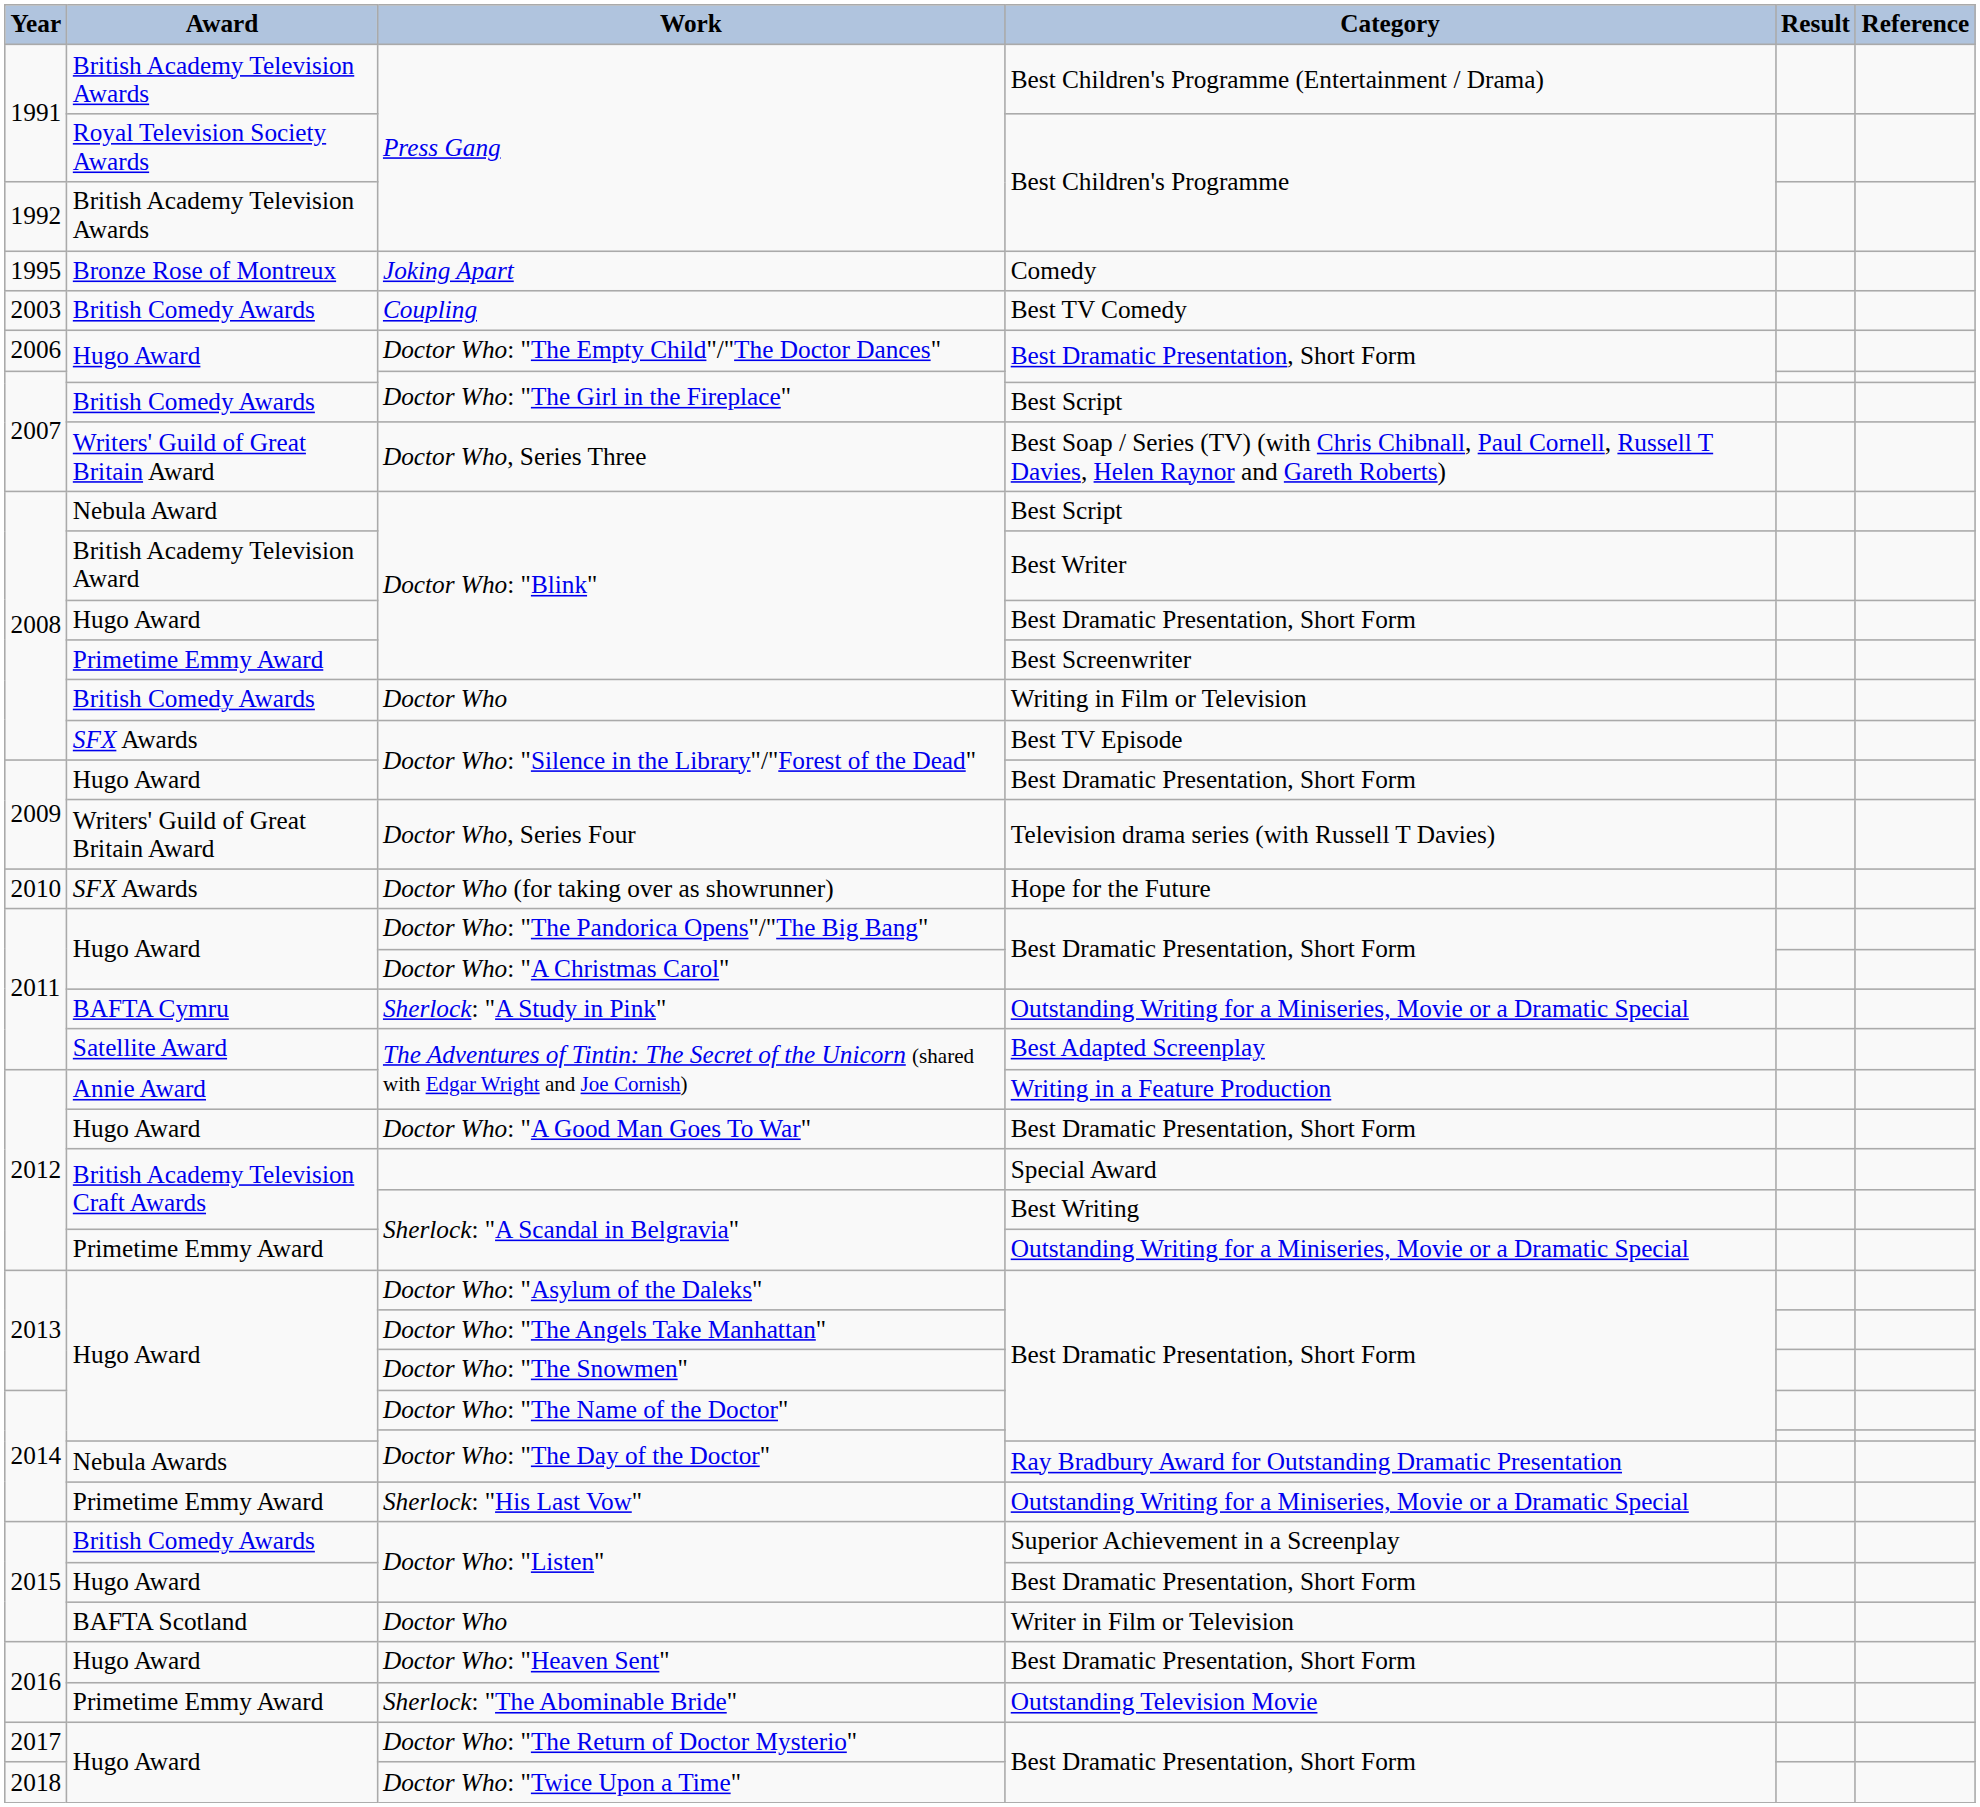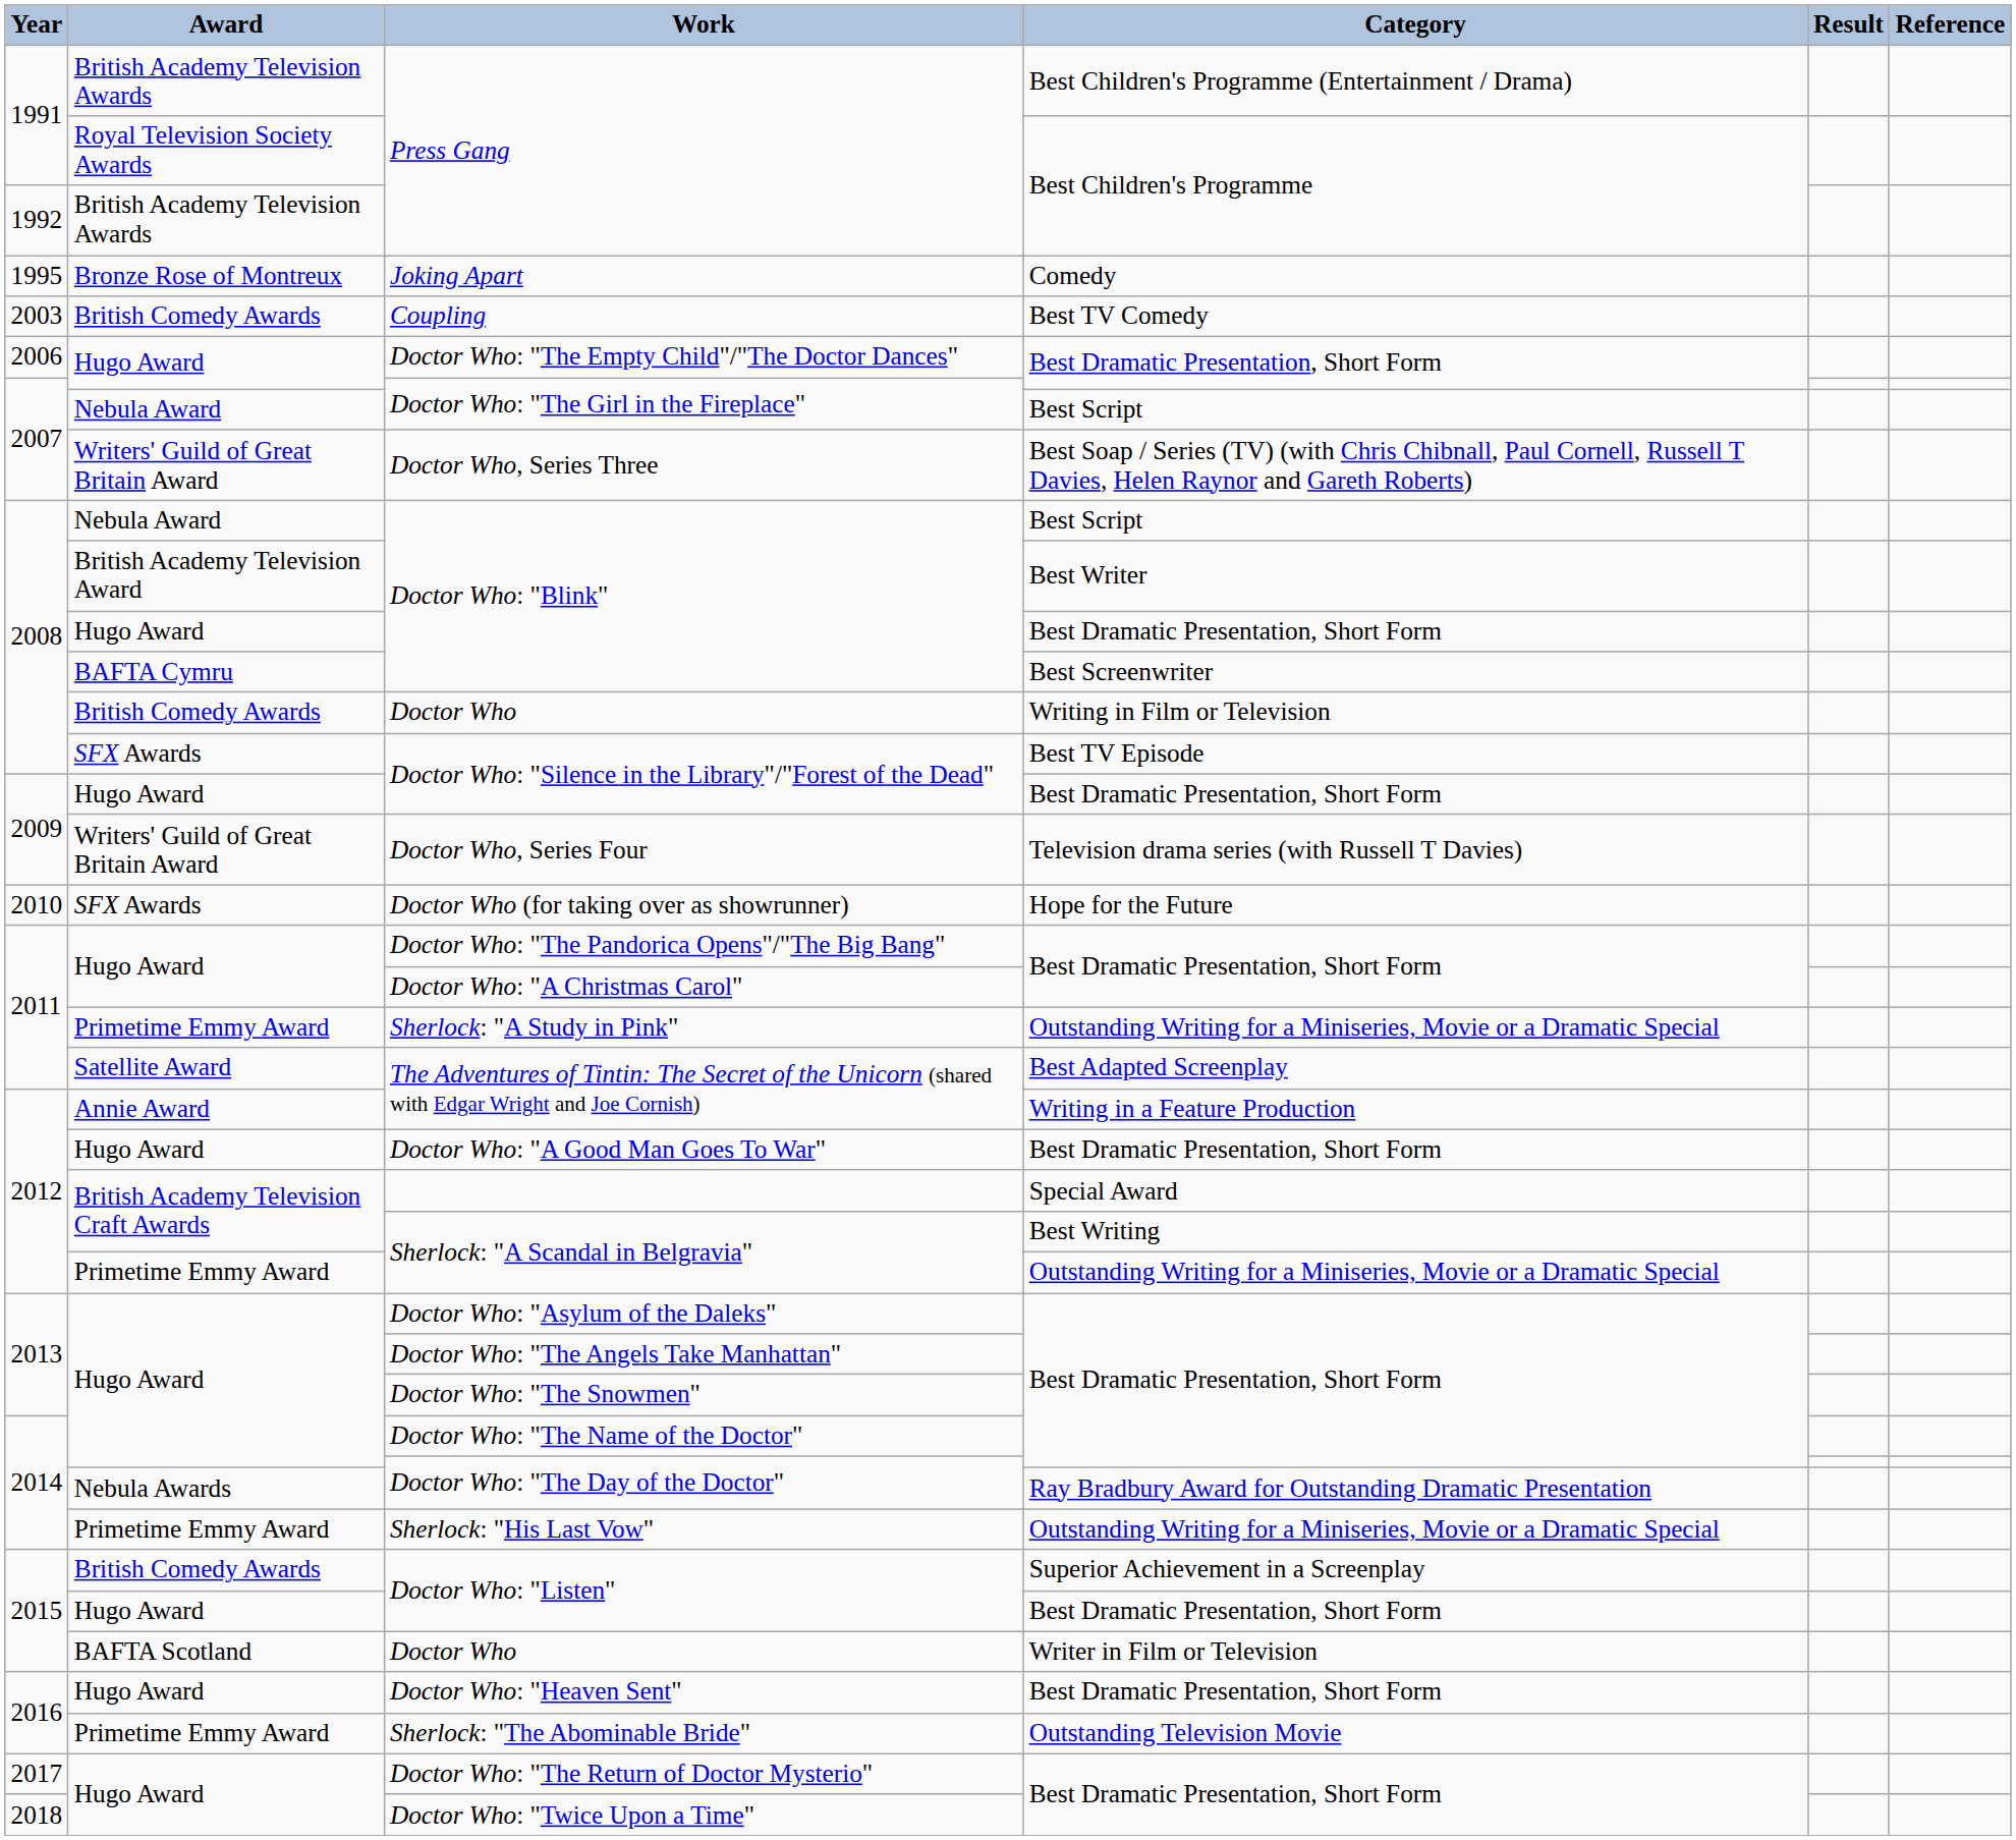 <table class="wikitable" style="font-size:100%">
 <tr style="text-align:center;">
 <th style="background:#B0C4DE;">Year</th>
 <th style="background:#B0C4DE;">Award</th>
 <th style="background:#B0C4DE;">Work</th>
 <th style="background:#B0C4DE;">Category</th>
 <th style="background:#B0C4DE;">Result</th>
 <th style="background:#B0C4DE;">Reference</th>
 </tr>
 <tr>
 <td rowspan="2">1991</td>
 <td><a href='#'>British Academy Television Awards</a></td>
 <td rowspan="3"><em><a href='#'>Press Gang</a></em></td>
 <td>Best Children's Programme (Entertainment / Drama)</td>
 <td></td>
 <td></td>
 </tr>
 <tr>
 <td><a href='#'>Royal Television Society Awards</a></td>
 <td rowspan="2">Best Children's Programme</td>
 <td></td>
 <td></td>
 </tr>
 <tr>
 <td>1992</td>
 <td>British Academy Television Awards</td>
 <td></td>
 <td></td>
 </tr>
 <tr>
 <td>1995</td>
 <td><a href='#'>Bronze Rose of Montreux</a></td>
 <td><em><a href='#'>Joking Apart</a></em></td>
 <td>Comedy</td>
 <td></td>
 <td></td>
 </tr>
 <tr>
 <td>2003</td>
 <td><a href='#'>British Comedy Awards</a></td>
 <td><em><a href='#'>Coupling</a></em></td>
 <td>Best TV Comedy</td>
 <td></td>
 <td></td>
 </tr>
 <tr>
 <td>2006</td>
 <td rowspan="2"><a href='#'>Hugo Award</a></td>
 <td><em>Doctor Who</em>: "<a href='#'>The Empty Child</a>"/"<a href='#'>The Doctor Dances</a>"</td>
 <td rowspan="2"><a href='#'>Best Dramatic Presentation</a>, Short Form</td>
 <td></td>
 <td></td>
 </tr>
 <tr>
 <td rowspan="3">2007</td>
 <td rowspan="2"><em>Doctor Who</em>: "<a href='#'>The Girl in the Fireplace</a>"</td>
 <td></td>
 <td></td>
 </tr>
 <tr>
-<td><a href='#'>British Comedy Awards</a></td>
+<td><a href='#'>Nebula Award</a></td>
 <td>Best Script</td>
 <td></td>
 <td></td>
 </tr>
 <tr>
 <td><a href='#'>Writers' Guild of Great Britain</a> Award</td>
 <td><em>Doctor Who</em>, Series Three</td>
 <td>Best Soap / Series (TV) (with <a href='#'>Chris Chibnall</a>, <a href='#'>Paul Cornell</a>, <a href='#'>Russell T Davies</a>, <a href='#'>Helen Raynor</a> and <a href='#'>Gareth Roberts</a>)</td>
 <td></td>
 <td></td>
 </tr>
 <tr>
 <td rowspan="6">2008</td>
 <td>Nebula Award</td>
 <td rowspan="4"><em>Doctor Who</em>: "<a href='#'>Blink</a>"</td>
 <td>Best Script</td>
 <td></td>
 <td></td>
 </tr>
 <tr>
 <td>British Academy Television Award</td>
 <td>Best Writer</td>
 <td></td>
 <td></td>
 </tr>
 <tr>
 <td>Hugo Award</td>
 <td>Best Dramatic Presentation, Short Form</td>
 <td></td>
 <td></td>
 </tr>
 <tr>
-<td><a href='#'>Primetime Emmy Award</a></td>
+<td><a href='#'>BAFTA Cymru</a></td>
 <td>Best Screenwriter</td>
 <td></td>
 <td></td>
 </tr>
 <tr>
 <td><a href='#'>British Comedy Awards</a></td>
 <td><em>Doctor Who</em></td>
 <td>Writing in Film or Television</td>
 <td></td>
 <td></td>
 </tr>
 <tr>
 <td><em><a href='#'>SFX</a></em> Awards</td>
 <td rowspan="2"><em>Doctor Who</em>: "<a href='#'>Silence in the Library</a>"/"<a href='#'>Forest of the Dead</a>"</td>
 <td>Best TV Episode</td>
 <td></td>
 <td></td>
 </tr>
 <tr>
 <td rowspan="2">2009</td>
 <td>Hugo Award</td>
 <td>Best Dramatic Presentation, Short Form</td>
 <td></td>
 <td></td>
 </tr>
 <tr>
 <td>Writers' Guild of Great Britain Award</td>
 <td><em>Doctor Who</em>, Series Four</td>
 <td>Television drama series (with Russell T Davies)</td>
 <td></td>
 <td></td>
 </tr>
 <tr>
 <td>2010</td>
 <td><em>SFX</em> Awards</td>
 <td><em>Doctor Who</em> (for taking over as showrunner)</td>
 <td>Hope for the Future</td>
 <td></td>
 <td></td>
 </tr>
 <tr>
 <td rowspan="4">2011</td>
 <td rowspan="2">Hugo Award</td>
 <td><em>Doctor Who</em>: "<a href='#'>The Pandorica Opens</a>"/"<a href='#'>The Big Bang</a>"</td>
 <td rowspan="2">Best Dramatic Presentation, Short Form</td>
 <td></td>
 <td></td>
 </tr>
 <tr>
 <td><em>Doctor Who</em>: "<a href='#'>A Christmas Carol</a>"</td>
 <td></td>
 <td></td>
 </tr>
 <tr>
-<td><a href='#'>BAFTA Cymru</a></td>
+<td><a href='#'>Primetime Emmy Award</a></td>
 <td><em><a href='#'>Sherlock</a></em>: "<a href='#'>A Study in Pink</a>"</td>
 <td><a href='#'>Outstanding Writing for a Miniseries, Movie or a Dramatic Special</a></td>
 <td></td>
 <td></td>
 </tr>
 <tr>
 <td><a href='#'>Satellite Award</a></td>
 <td rowspan=2><em><a href='#'>The Adventures of Tintin: The Secret of the Unicorn</a></em> <small>(shared with <a href='#'>Edgar Wright</a> and <a href='#'>Joe Cornish</a>)</small></td>
 <td><a href='#'>Best Adapted Screenplay</a></td>
 <td></td>
 <td></td>
 </tr>
 <tr>
 <td rowspan="5">2012</td>
 <td><a href='#'>Annie Award</a></td>
 <td><a href='#'>Writing in a Feature Production</a></td>
 <td></td>
 <td></td>
 </tr>
 <tr>
 <td>Hugo Award</td>
 <td><em>Doctor Who</em>: "<a href='#'>A Good Man Goes To War</a>"</td>
 <td>Best Dramatic Presentation, Short Form</td>
 <td></td>
 <td></td>
 </tr>
 <tr>
 <td rowspan=2><a href='#'>British Academy Television Craft Awards</a></td>
 <td></td>
 <td>Special Award</td>
 <td></td>
 <td></td>
 </tr>
 <tr>
 <td rowspan="2"><em>Sherlock</em>: "<a href='#'>A Scandal in Belgravia</a>"</td>
 <td>Best Writing</td>
 <td></td>
 <td></td>
 </tr>
 <tr>
 <td>Primetime Emmy Award</td>
 <td><a href='#'>Outstanding Writing for a Miniseries, Movie or a Dramatic Special</a></td>
 <td></td>
 <td></td>
 </tr>
 <tr>
 <td rowspan="3">2013</td>
 <td rowspan="5">Hugo Award</td>
 <td><em>Doctor Who</em>: "<a href='#'>Asylum of the Daleks</a>"</td>
 <td rowspan="5">Best Dramatic Presentation, Short Form</td>
 <td></td>
 <td></td>
 </tr>
 <tr>
 <td><em>Doctor Who</em>: "<a href='#'>The Angels Take Manhattan</a>"</td>
 <td></td>
 <td></td>
 </tr>
 <tr>
 <td><em>Doctor Who</em>: "<a href='#'>The Snowmen</a>"</td>
 <td></td>
 <td></td>
 </tr>
 <tr>
 <td rowspan="4">2014</td>
 <td><em>Doctor Who</em>: "<a href='#'>The Name of the Doctor</a>"</td>
 <td></td>
 <td></td>
 </tr>
 <tr>
 <td rowspan="2"><em>Doctor Who</em>: "<a href='#'>The Day of the Doctor</a>"</td>
 <td></td>
 <td></td>
 </tr>
 <tr>
 <td>Nebula Awards</td>
 <td><a href='#'>Ray Bradbury Award for Outstanding Dramatic Presentation</a></td>
 <td></td>
 <td></td>
 </tr>
 <tr>
 <td>Primetime Emmy Award</td>
 <td><em>Sherlock</em>: "<a href='#'>His Last Vow</a>"</td>
 <td><a href='#'>Outstanding Writing for a Miniseries, Movie or a Dramatic Special</a></td>
 <td></td>
 <td></td>
 </tr>
 <tr>
 <td rowspan="3">2015</td>
 <td><a href='#'>British Comedy Awards</a></td>
 <td rowspan="2"><em>Doctor Who</em>: "<a href='#'>Listen</a>"</td>
 <td>Superior Achievement in a Screenplay</td>
 <td></td>
 <td></td>
 </tr>
 <tr>
 <td>Hugo Award</td>
 <td>Best Dramatic Presentation, Short Form</td>
 <td></td>
 <td></td>
 </tr>
 <tr>
 <td>BAFTA Scotland</td>
 <td><em>Doctor Who</em></td>
 <td>Writer in Film or Television</td>
 <td></td>
 <td></td>
 </tr>
 <tr>
 <td rowspan="2">2016</td>
 <td>Hugo Award</td>
 <td><em>Doctor Who</em>: "<a href='#'>Heaven Sent</a>"</td>
 <td>Best Dramatic Presentation, Short Form</td>
 <td></td>
 <td></td>
 </tr>
 <tr>
 <td>Primetime Emmy Award</td>
 <td><em>Sherlock</em>: "<a href='#'>The Abominable Bride</a>"</td>
 <td><a href='#'>Outstanding Television Movie</a></td>
 <td></td>
 <td></td>
 </tr>
 <tr>
 <td>2017</td>
 <td rowspan="2">Hugo Award</td>
 <td><em>Doctor Who</em>: "<a href='#'>The Return of Doctor Mysterio</a>"</td>
 <td rowspan="2">Best Dramatic Presentation, Short Form</td>
 <td></td>
 <td></td>
 </tr>
 <tr>
 <td>2018</td>
 <td><em>Doctor Who</em>: "<a href='#'>Twice Upon a Time</a>"</td>
 <td></td>
 <td></td>
 </tr>
 </table>
